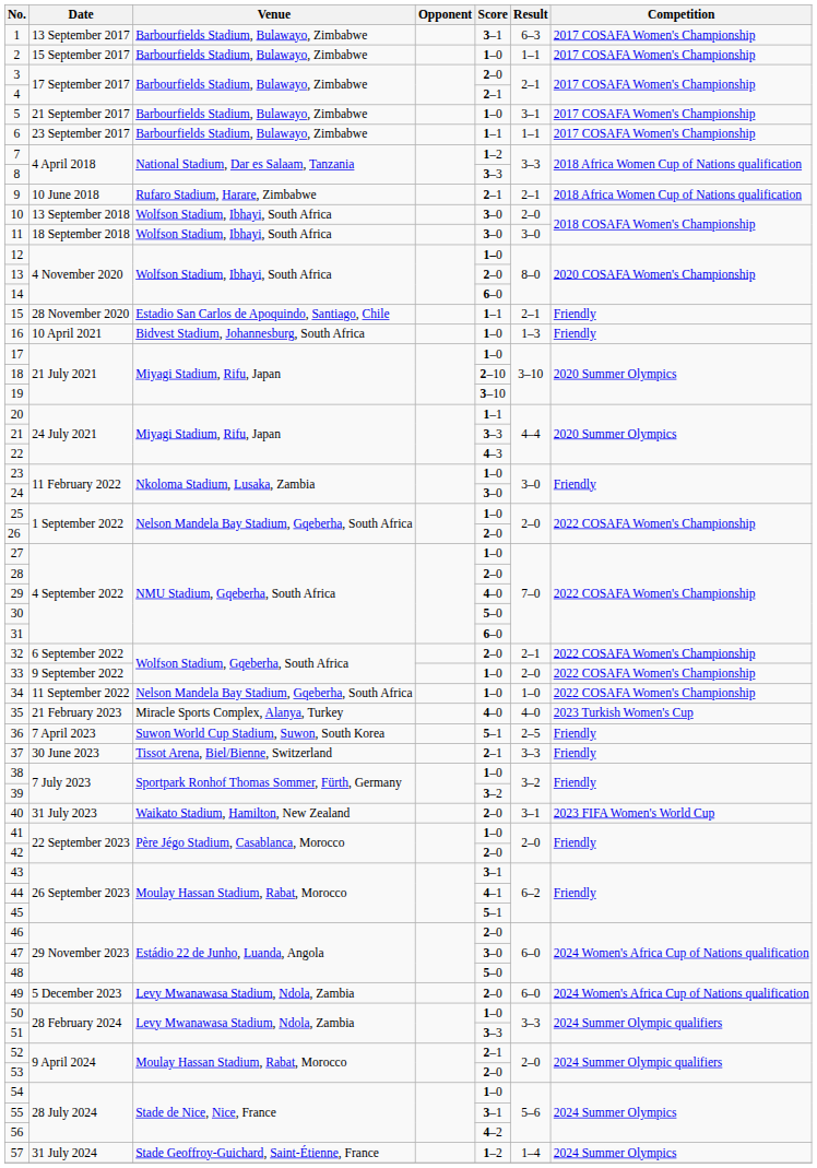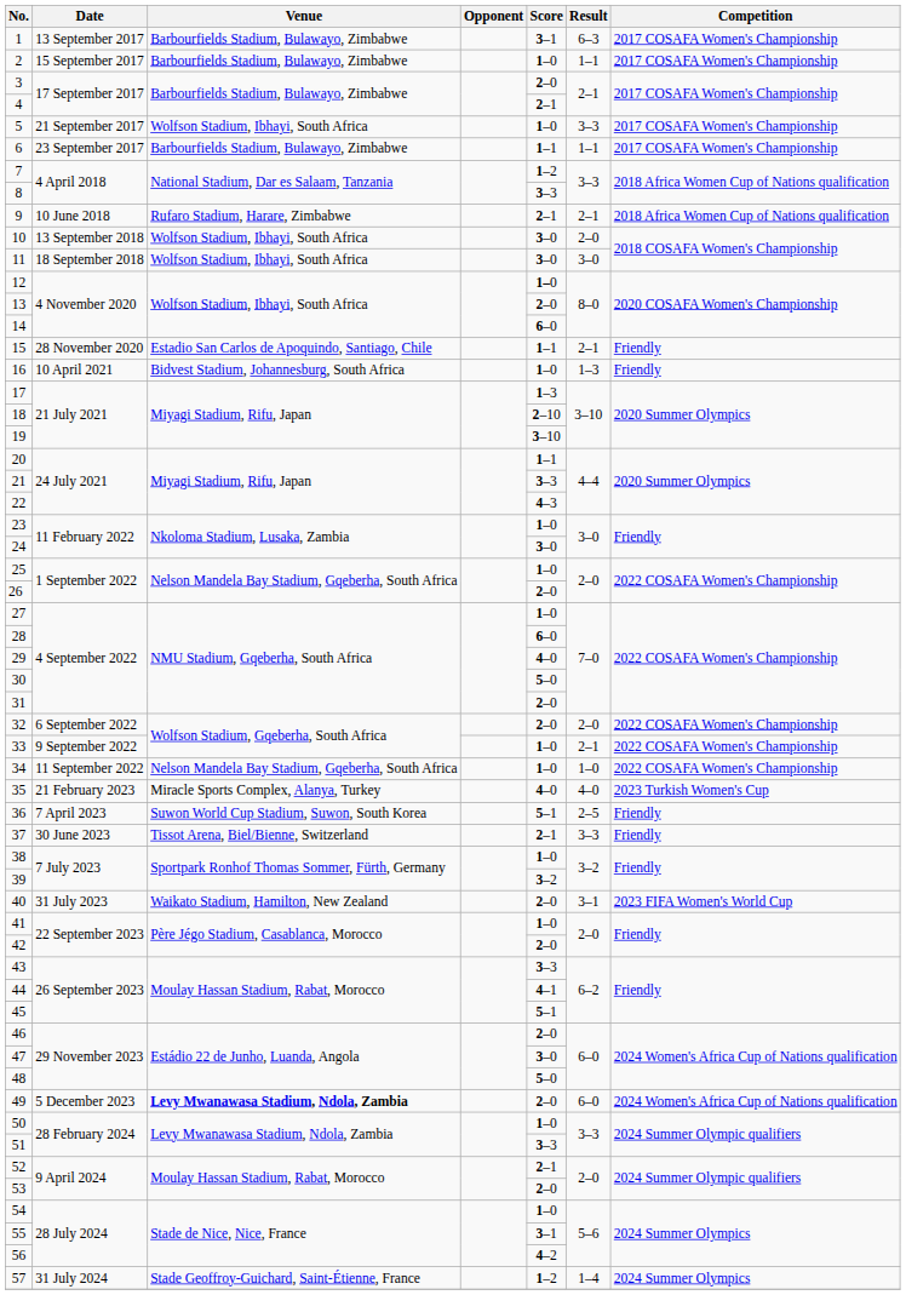 <table class="wikitable">
 <tr>
 <th>No.</th>
 <th>Date</th>
 <th>Venue</th>
 <th>Opponent</th>
 <th>Score</th>
 <th>Result</th>
 <th>Competition</th>
 </tr>
 <tr>
 <td style="text-align:center;">1</td>
 <td>13 September 2017</td>
 <td><a href='#'>Barbourfields Stadium</a>, <a href='#'>Bulawayo</a>, Zimbabwe</td>
 <td></td>
 <td style="text-align:center;"><strong>3</strong>–1</td>
 <td style="text-align:center;">6–3</td>
 <td><a href='#'>2017 COSAFA Women's Championship</a></td>
 </tr>
 <tr>
 <td style="text-align:center;">2</td>
 <td>15 September 2017</td>
 <td><a href='#'>Barbourfields Stadium</a>, <a href='#'>Bulawayo</a>, Zimbabwe</td>
 <td></td>
 <td style="text-align:center;"><strong>1</strong>–0</td>
 <td style="text-align:center;">1–1</td>
 <td><a href='#'>2017 COSAFA Women's Championship</a></td>
 </tr>
 <tr>
 <td style="text-align:center;">3</td>
 <td rowspan=2>17 September 2017</td>
 <td rowspan="2"><a href='#'>Barbourfields Stadium</a>, <a href='#'>Bulawayo</a>, Zimbabwe</td>
 <td rowspan="2"></td>
 <td style="text-align:center;"><strong>2</strong>–0</td>
 <td rowspan=2 style="text-align:center;">2–1</td>
 <td rowspan="2"><a href='#'>2017 COSAFA Women's Championship</a></td>
 </tr>
 <tr>
 <td style="text-align:center;">4</td>
 <td style="text-align:center;"><strong>2</strong>–1</td>
 </tr>
 <tr>
 <td style="text-align:center;">5</td>
 <td>21 September 2017</td>
-<td><a href='#'>Barbourfields Stadium</a>, <a href='#'>Bulawayo</a>, Zimbabwe</td>
+<td><a href='#'>Wolfson Stadium</a>, <a href='#'>Ibhayi</a>, South Africa</td>
 <td></td>
 <td style="text-align:center;"><strong>1</strong>–0</td>
-<td align=center>3–1</td>
+<td style="text-align:center;">3–3</td>
 <td><a href='#'>2017 COSAFA Women's Championship</a></td>
 </tr>
 <tr>
 <td style="text-align:center;">6</td>
 <td>23 September 2017</td>
 <td><a href='#'>Barbourfields Stadium</a>, <a href='#'>Bulawayo</a>, Zimbabwe</td>
 <td></td>
 <td style="text-align:center;"><strong>1</strong>–1</td>
 <td style="text-align:center;">1–1</td>
 <td><a href='#'>2017 COSAFA Women's Championship</a></td>
 </tr>
 <tr>
 <td style="text-align:center;">7</td>
 <td rowspan=2>4 April 2018</td>
 <td rowspan=2><a href='#'>National Stadium</a>, <a href='#'>Dar es Salaam</a>, <a href='#'>Tanzania</a></td>
 <td rowspan=2></td>
 <td style="text-align:center;"><strong>1</strong>–2</td>
 <td rowspan=2 style="text-align:center;">3–3</td>
 <td rowspan="2"><a href='#'>2018 Africa Women Cup of Nations qualification</a></td>
 </tr>
 <tr>
 <td style="text-align:center;">8</td>
 <td style="text-align:center;"><strong>3</strong>–3</td>
 </tr>
 <tr>
 <td style="text-align:center;">9</td>
 <td>10 June 2018</td>
 <td><a href='#'>Rufaro Stadium</a>, <a href='#'>Harare</a>, Zimbabwe</td>
 <td></td>
 <td style="text-align:center;"><strong>2</strong>–1</td>
 <td style="text-align:center;">2–1</td>
 <td><a href='#'>2018 Africa Women Cup of Nations qualification</a></td>
 </tr>
 <tr>
 <td style="text-align:center;">10</td>
 <td>13 September 2018</td>
 <td><a href='#'>Wolfson Stadium</a>, <a href='#'>Ibhayi</a>, South Africa</td>
 <td></td>
 <td align=center><strong>3</strong>–0</td>
 <td style="text-align:center;">2–0</td>
 <td rowspan=2><a href='#'>2018 COSAFA Women's Championship</a></td>
 </tr>
 <tr>
 <td style="text-align:center;">11</td>
 <td>18 September 2018</td>
 <td><a href='#'>Wolfson Stadium</a>, <a href='#'>Ibhayi</a>, South Africa</td>
 <td></td>
 <td style="text-align:center;"><strong>3</strong>–0</td>
 <td style="text-align:center;">3–0</td>
 </tr>
 <tr>
 <td style="text-align:center;">12</td>
 <td rowspan=3>4 November 2020</td>
 <td rowspan="3"><a href='#'>Wolfson Stadium</a>, <a href='#'>Ibhayi</a>, South Africa</td>
 <td rowspan="3"></td>
 <td style="text-align:center;"><strong>1–</strong>0</td>
 <td rowspan=3 style="text-align:center;">8–0</td>
 <td rowspan=3><a href='#'>2020 COSAFA Women's Championship</a></td>
 </tr>
 <tr>
 <td style="text-align:center;">13</td>
 <td style="text-align:center;"><strong>2</strong>–0</td>
 </tr>
 <tr>
 <td style="text-align:center;">14</td>
 <td style="text-align:center;"><strong>6</strong>–0</td>
 </tr>
 <tr>
 <td style="text-align:center;">15</td>
 <td>28 November 2020</td>
 <td><a href='#'>Estadio San Carlos de Apoquindo</a>, <a href='#'>Santiago</a>, <a href='#'>Chile</a></td>
 <td></td>
 <td style="text-align:center;"><strong>1</strong>–1</td>
 <td style="text-align:center;">2–1</td>
 <td><a href='#'>Friendly</a></td>
 </tr>
 <tr>
 <td style="text-align:center;">16</td>
 <td>10 April 2021</td>
 <td><a href='#'>Bidvest Stadium</a>, <a href='#'>Johannesburg</a>, South Africa</td>
 <td></td>
 <td style="text-align:center;"><strong>1</strong>–0</td>
 <td style="text-align:center;">1–3</td>
 <td><a href='#'>Friendly</a></td>
 </tr>
 <tr>
 <td style="text-align:center;">17</td>
 <td rowspan=3>21 July 2021</td>
 <td rowspan="3"><a href='#'>Miyagi Stadium</a>, <a href='#'>Rifu</a>, Japan</td>
 <td rowspan="3"></td>
-<td align=center><strong>1</strong>–0</td>
+<td style="text-align:center;"><strong>1</strong>–3</td>
 <td rowspan=3 style="text-align:center;">3–10</td>
 <td rowspan="3"><a href='#'>2020 Summer Olympics</a></td>
 </tr>
 <tr>
 <td style="text-align:center;">18</td>
 <td style="text-align:center;"><strong>2</strong>–10</td>
 </tr>
 <tr>
 <td style="text-align:center;">19</td>
 <td style="text-align:center;"><strong>3</strong>–10</td>
 </tr>
 <tr>
 <td style="text-align:center;">20</td>
 <td rowspan="3">24 July 2021</td>
 <td rowspan="3"><a href='#'>Miyagi Stadium</a>, <a href='#'>Rifu</a>, Japan</td>
 <td rowspan="3"></td>
 <td style="text-align:center;"><strong>1</strong>–1</td>
 <td rowspan="3" style="text-align:center;">4–4</td>
 <td rowspan="3"><a href='#'>2020 Summer Olympics</a></td>
 </tr>
 <tr>
 <td style="text-align:center;">21</td>
 <td style="text-align:center;"><strong>3</strong>–3</td>
 </tr>
 <tr>
 <td style="text-align:center;">22</td>
 <td style="text-align:center;"><strong>4</strong>–3</td>
 </tr>
 <tr>
 <td style="text-align:center;">23</td>
 <td rowspan=2>11 February 2022</td>
 <td rowspan=2><a href='#'>Nkoloma Stadium</a>, <a href='#'>Lusaka</a>, Zambia</td>
 <td rowspan="2"></td>
 <td align=center><strong>1</strong>–0</td>
 <td rowspan=2 align=center>3–0</td>
 <td rowspan=2><a href='#'>Friendly</a></td>
 </tr>
 <tr>
 <td style="text-align:center;">24</td>
 <td align=center><strong>3</strong>–0</td>
 </tr>
 <tr>
 <td style="text-align:center;">25</td>
 <td rowspan=2>1 September 2022</td>
 <td rowspan=2><a href='#'>Nelson Mandela Bay Stadium</a>, <a href='#'>Gqeberha</a>, South Africa</td>
 <td rowspan=2></td>
 <td align=center><strong>1</strong>–0</td>
 <td rowspan=2 align=center>2–0</td>
 <td rowspan="2"><a href='#'>2022 COSAFA Women's Championship</a></td>
 </tr>
 <tr>
 <td style="text-align=center;">26</td>
 <td align=center><strong>2</strong>–0</td>
 </tr>
 <tr>
 <td style="text-align:center;">27</td>
 <td rowspan=5>4 September 2022</td>
 <td rowspan=5><a href='#'>NMU Stadium</a>, <a href='#'>Gqeberha</a>, South Africa</td>
 <td rowspan="5"></td>
 <td align=center><strong>1</strong>–0</td>
 <td rowspan=5 align=center>7–0</td>
 <td rowspan="5"><a href='#'>2022 COSAFA Women's Championship</a></td>
 </tr>
 <tr>
 <td style="text-align:center;">28</td>
-<td align=center><strong>2</strong>–0</td>
+<td align=center><strong>6</strong>–0</td>
 </tr>
 <tr>
 <td style="text-align:center;">29</td>
 <td align=center><strong>4</strong>–0</td>
 </tr>
 <tr>
 <td style="text-align:center;">30</td>
 <td align=center><strong>5</strong>–0</td>
 </tr>
 <tr>
 <td style="text-align:center;">31</td>
-<td align=center><strong>6</strong>–0</td>
+<td align=center><strong>2</strong>–0</td>
 </tr>
 <tr>
 <td style="text-align:center;">32</td>
 <td>6 September 2022</td>
 <td rowspan=2><a href='#'>Wolfson Stadium</a>, <a href='#'>Gqeberha</a>, South Africa</td>
 <td></td>
 <td align=center><strong>2</strong>–0</td>
-<td align=center>2–1</td>
+<td align=center>2–0</td>
 <td><a href='#'>2022 COSAFA Women's Championship</a></td>
 </tr>
 <tr>
 <td style="text-align:center;">33</td>
 <td>9 September 2022</td>
 <td></td>
 <td align=center><strong>1</strong>–0</td>
-<td align=center>2–0</td>
+<td align=center>2–1</td>
 <td><a href='#'>2022 COSAFA Women's Championship</a></td>
 </tr>
 <tr>
 <td style="text-align:center;">34</td>
 <td>11 September 2022</td>
 <td><a href='#'>Nelson Mandela Bay Stadium</a>, <a href='#'>Gqeberha</a>, South Africa</td>
 <td></td>
 <td align=center><strong>1</strong>–0</td>
 <td align=center>1–0 </td>
 <td><a href='#'>2022 COSAFA Women's Championship</a></td>
 </tr>
 <tr>
 <td style="text-align:center;">35</td>
 <td>21 February 2023</td>
 <td>Miracle Sports Complex, <a href='#'>Alanya</a>, Turkey</td>
 <td></td>
 <td align=center><strong>4</strong>–0</td>
 <td align=center>4–0</td>
 <td><a href='#'>2023 Turkish Women's Cup</a></td>
 </tr>
 <tr>
 <td style="text-align:center;">36</td>
 <td>7 April 2023</td>
 <td><a href='#'>Suwon World Cup Stadium</a>, <a href='#'>Suwon</a>, South Korea</td>
 <td></td>
 <td align=center><strong>5</strong>–1</td>
 <td align=center>2–5</td>
 <td><a href='#'>Friendly</a></td>
 </tr>
 <tr>
 <td style="text-align:center;">37</td>
 <td>30 June 2023</td>
 <td><a href='#'>Tissot Arena</a>, <a href='#'>Biel/Bienne</a>, Switzerland</td>
 <td></td>
 <td align=center><strong>2</strong>–1</td>
 <td align=center>3–3</td>
 <td><a href='#'>Friendly</a></td>
 </tr>
 <tr>
 <td style="text-align:center;">38</td>
 <td rowspan=2>7 July 2023</td>
 <td rowspan=2><a href='#'>Sportpark Ronhof Thomas Sommer</a>, <a href='#'>Fürth</a>, Germany</td>
 <td rowspan="2"></td>
 <td align=center><strong>1</strong>–0</td>
 <td rowspan=2 align=center>3–2</td>
 <td rowspan="2"><a href='#'>Friendly</a></td>
 </tr>
 <tr>
 <td style="text-align:center;">39</td>
 <td align=center><strong>3</strong>–2</td>
 </tr>
 <tr>
 <td style="text-align:center;">40</td>
 <td>31 July 2023</td>
 <td><a href='#'>Waikato Stadium</a>, <a href='#'>Hamilton</a>, New Zealand</td>
 <td></td>
 <td align=center><strong>2</strong>–0</td>
 <td align=center>3–1</td>
 <td><a href='#'>2023 FIFA Women's World Cup</a></td>
 </tr>
 <tr>
 <td style="text-align:center;">41</td>
 <td rowspan=2>22 September 2023</td>
 <td rowspan=2><a href='#'>Père Jégo Stadium</a>, <a href='#'>Casablanca</a>, Morocco</td>
 <td rowspan="2"></td>
 <td align=center><strong>1</strong>–0</td>
 <td rowspan=2 align=center>2–0</td>
 <td rowspan="2"><a href='#'>Friendly</a></td>
 </tr>
 <tr>
 <td style="text-align:center;">42</td>
 <td align=center><strong>2</strong>–0</td>
 </tr>
 <tr>
 <td style="text-align:center;">43</td>
 <td rowspan=3>26 September 2023</td>
 <td rowspan=3><a href='#'>Moulay Hassan Stadium</a>, <a href='#'>Rabat</a>, Morocco</td>
 <td rowspan=3></td>
-<td align=center><strong>3</strong>–1</td>
+<td align=center><strong>3</strong>–3</td>
 <td rowspan=3 align=center>6–2</td>
 <td rowspan="3"><a href='#'>Friendly</a></td>
 </tr>
 <tr>
 <td style="text-align:center;">44</td>
 <td align=center><strong>4</strong>–1</td>
 </tr>
 <tr>
 <td style="text-align:center;">45</td>
 <td align=center><strong>5</strong>–1</td>
 </tr>
 <tr>
 <td style="text-align:center;">46</td>
 <td rowspan=3>29 November 2023</td>
 <td rowspan=3><a href='#'>Estádio 22 de Junho</a>, <a href='#'>Luanda</a>, Angola</td>
 <td rowspan="3"></td>
 <td align=center><strong>2</strong>–0</td>
 <td rowspan=3 align=center>6–0</td>
 <td rowspan="3"><a href='#'>2024 Women's Africa Cup of Nations qualification</a></td>
 </tr>
 <tr>
 <td style="text-align:center;">47</td>
 <td align=center><strong>3</strong>–0</td>
 </tr>
 <tr>
 <td style="text-align:center;">48</td>
 <td align=center><strong>5</strong>–0</td>
 </tr>
 <tr>
 <td style="text-align:center;">49</td>
 <td>5 December 2023</td>
-<td><a href='#'>Levy Mwanawasa Stadium</a>, <a href='#'>Ndola</a>, Zambia</td>
+<td><strong><a href='#'>Levy Mwanawasa Stadium</a>, <a href='#'>Ndola</a>, Zambia</strong></td>
 <td></td>
 <td align=center><strong>2</strong>–0</td>
 <td align=center>6–0</td>
 <td><a href='#'>2024 Women's Africa Cup of Nations qualification</a></td>
 </tr>
 <tr>
 <td style="text-align:center;">50</td>
 <td rowspan=2>28 February 2024</td>
 <td rowspan="2"><a href='#'>Levy Mwanawasa Stadium</a>, <a href='#'>Ndola</a>, Zambia</td>
 <td rowspan="2"></td>
 <td align=center><strong>1</strong>–0</td>
 <td rowspan=2 align=center>3–3</td>
 <td rowspan="2"><a href='#'>2024 Summer Olympic qualifiers</a></td>
 </tr>
 <tr>
 <td style="text-align:center;">51</td>
 <td align=center><strong>3</strong>–3</td>
 </tr>
 <tr>
 <td style="text-align:center;">52</td>
 <td rowspan=2>9 April 2024</td>
 <td rowspan=2><a href='#'>Moulay Hassan Stadium</a>, <a href='#'>Rabat</a>, Morocco</td>
 <td rowspan="2"></td>
 <td style="text-align:center;"><strong>2</strong>–1</td>
 <td rowspan=2 align=center>2–0 </td>
 <td rowspan="2"><a href='#'>2024 Summer Olympic qualifiers</a></td>
 </tr>
 <tr>
 <td style="text-align:center;">53</td>
 <td align=center><strong>2</strong>–0</td>
 </tr>
 <tr>
 <td style="text-align:center;">54</td>
 <td rowspan=3>28 July 2024</td>
 <td rowspan=3><a href='#'>Stade de Nice</a>, <a href='#'>Nice</a>, France</td>
 <td rowspan="3"></td>
 <td align=center><strong>1</strong>–0</td>
 <td rowspan=3 align=center>5–6</td>
 <td rowspan="3"><a href='#'>2024 Summer Olympics</a></td>
 </tr>
 <tr>
 <td style="text-align:center;">55</td>
 <td align=center><strong>3</strong>–1</td>
 </tr>
 <tr>
 <td style="text-align:center;">56</td>
 <td align=center><strong>4</strong>–2</td>
 </tr>
 <tr>
 <td style="text-align:center;">57</td>
 <td>31 July 2024</td>
 <td><a href='#'>Stade Geoffroy-Guichard</a>, <a href='#'>Saint-Étienne</a>, France</td>
 <td></td>
 <td align=center><strong>1</strong>–2</td>
 <td align=center>1–4</td>
 <td><a href='#'>2024 Summer Olympics</a></td>
 </tr>
 <tr>
 </tr>
 </table>
